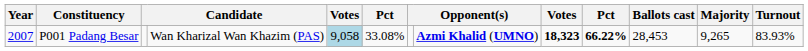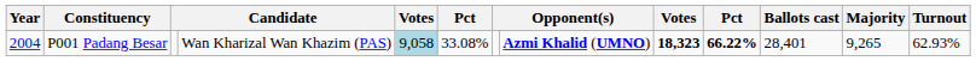 <table class="wikitable" style="margin:0.5em ; font-size:95%">
 <tr>
 <th>Year</th>
 <th>Constituency</th>
 <th colspan=2>Candidate</th>
 <th>Votes</th>
 <th>Pct</th>
 <th colspan=2>Opponent(s)</th>
 <th>Votes</th>
 <th>Pct</th>
 <th>Ballots cast</th>
 <th>Majority</th>
 <th>Turnout</th>
 </tr>
 <tr>
-<td><a href='#'>2007</a></td>
+<td><a href='#'>2004</a></td>
 <td>P001 <a href='#'>Padang Besar</a></td>
 <td></td>
 <td>Wan Kharizal Wan Khazim (<a href='#'>PAS</a>)</td>
 <td align=right style="background: lightblue;">9,058</td>
 <td>33.08%</td>
 <td></td>
 <td><strong><a href='#'>Azmi Khalid</a></strong> (<a href='#'><strong>UMNO</strong></a>)</td>
 <td align=right><strong>18,323</strong></td>
 <td><strong>66.22%</strong></td>
-<td>28,453</td>
+<td>28,401</td>
 <td>9,265</td>
-<td>83.93%</td>
+<td>62.93%</td>
 </tr>
 </table>
